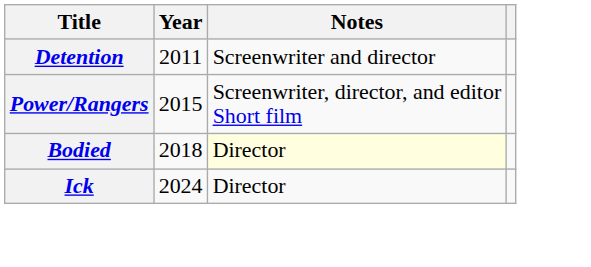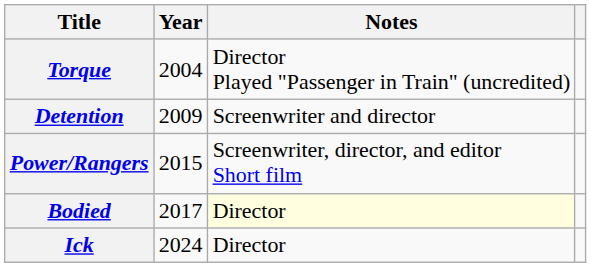 <table class="wikitable sortable plainrowheaders" style="text-align:center;">
 <tr>
 <th scope="col">Title</th>
 <th scope="col">Year</th>
 <th scope="col" class="unsortable">Notes</th>
 <th scope="col" class="unsortable"></th>
 </tr>
 <tr>
+<th scope="row"><em><a href='#'>Torque</a></em></th>
+<td>2004</td>
+<td style="text-align:left;">Director <br>Played "Passenger in Train" (uncredited)</td>
+<td style="text-align:center;"></td>
+</tr>
+<tr>
 <th scope="row"><em><a href='#'>Detention</a></em></th>
-<td>2011</td>
+<td>2009</td>
 <td style="text-align:left;">Screenwriter and director</td>
 <td style="text-align:center;"></td>
 </tr>
 <tr>
 <th scope="row"><em><a href='#'>Power/Rangers</a></em></th>
 <td>2015</td>
 <td style="text-align:left;">Screenwriter, director, and editor <br> <a href='#'>Short film</a></td>
 <td style="text-align:center;"></td>
 </tr>
 <tr>
 <th scope="row"><em><a href='#'>Bodied</a></em></th>
-<td>2018</td>
+<td>2017</td>
 <td style="background: lightyellow; text-align:left;">Director</td>
 <td style="text-align:center;"></td>
 </tr>
 <tr>
 <th scope="row"><em><a href='#'>Ick</a></em></th>
 <td>2024</td>
 <td style="text-align:left;">Director</td>
 <td style="text-align:center;"></td>
 </tr>
 </table>
